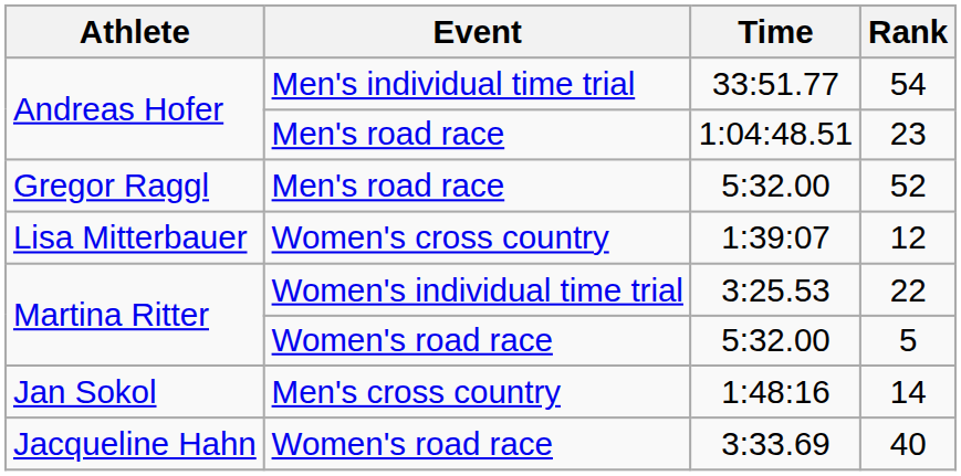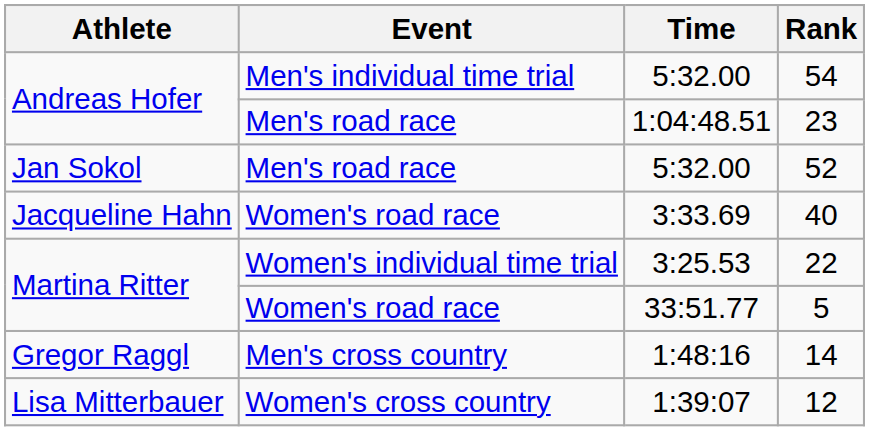 <table class=wikitable style="font-size:90%">
 <tr>
 <th>Athlete</th>
 <th>Event</th>
 <th>Time</th>
 <th>Rank</th>
 </tr>
 <tr align=center>
 <td align=left rowspan=2><a href='#'>Andreas Hofer</a></td>
 <td align=left><a href='#'>Men's individual time trial</a></td>
-<td>33:51.77</td>
+<td>5:32.00</td>
 <td>54</td>
 </tr>
 <tr align=center>
 <td align=left><a href='#'>Men's road race</a></td>
 <td>1:04:48.51</td>
 <td>23</td>
 </tr>
 <tr align=center>
-<td align=left><a href='#'>Gregor Raggl</a></td>
+<td align=left><a href='#'>Jan Sokol</a></td>
 <td align=left><a href='#'>Men's road race</a></td>
 <td>5:32.00</td>
 <td>52</td>
 </tr>
 <tr align=center>
-<td align=left><a href='#'>Lisa Mitterbauer</a></td>
-<td align=left><a href='#'>Women's cross country</a></td>
-<td>1:39:07</td>
-<td>12</td>
+<td align=left><a href='#'>Jacqueline Hahn</a></td>
+<td align=left><a href='#'>Women's road race</a></td>
+<td>3:33.69</td>
+<td>40</td>
 </tr>
 <tr align=center>
 <td align=left rowspan=2><a href='#'>Martina Ritter</a></td>
 <td align=left><a href='#'>Women's individual time trial</a></td>
 <td>3:25.53</td>
 <td>22</td>
 </tr>
 <tr align=center>
 <td align=left><a href='#'>Women's road race</a></td>
-<td>5:32.00</td>
+<td>33:51.77</td>
 <td>5</td>
 </tr>
 <tr align=center>
-<td align=left><a href='#'>Jan Sokol</a></td>
+<td align=left><a href='#'>Gregor Raggl</a></td>
 <td align=left><a href='#'>Men's cross country</a></td>
 <td>1:48:16</td>
 <td>14</td>
 </tr>
 <tr align=center>
-<td align=left><a href='#'>Jacqueline Hahn</a></td>
-<td align=left><a href='#'>Women's road race</a></td>
-<td>3:33.69</td>
-<td>40</td>
+<td align=left><a href='#'>Lisa Mitterbauer</a></td>
+<td align=left><a href='#'>Women's cross country</a></td>
+<td>1:39:07</td>
+<td>12</td>
 </tr>
 </table>
